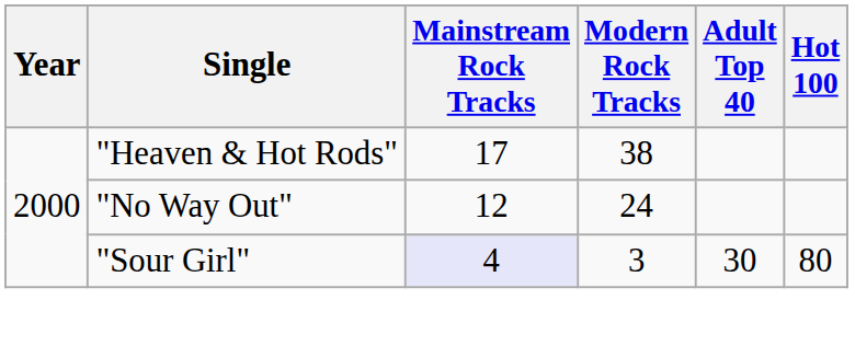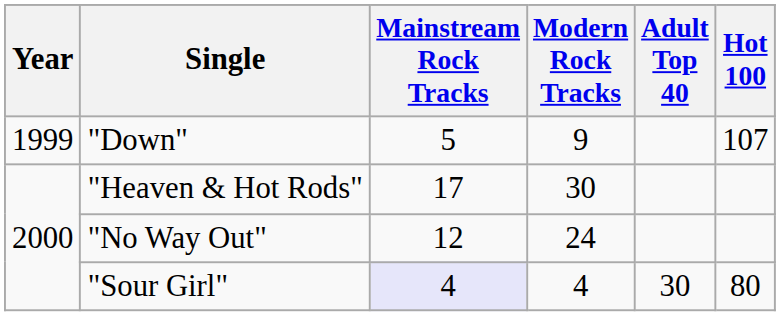 <table class="wikitable">
 <tr>
 <th>Year</th>
 <th>Single</th>
 <th style="width: 1em; font-size: 0.9em;"><a href='#'>Mainstream Rock Tracks</a></th>
 <th style="width: 1em; font-size: 0.9em;"><a href='#'>Modern Rock Tracks</a></th>
 <th style="width: 1em; font-size: 0.9em;"><a href='#'>Adult Top 40</a></th>
 <th style="width: 1em; font-size: 0.9em;"><a href='#'>Hot 100</a></th>
 </tr>
 <tr>
+<td>1999</td>
+<td>"Down"</td>
+<td style="text-align:center;">5</td>
+<td style="text-align:center;">9</td>
+<td style="text-align:center;"></td>
+<td style="text-align:center;">107</td>
+</tr>
+<tr>
 <td rowspan="3">2000</td>
 <td>"Heaven & Hot Rods"</td>
 <td style="text-align:center;">17</td>
-<td style="text-align:center;">38</td>
+<td style="text-align:center;">30</td>
 <td style="text-align:center;"></td>
 <td style="text-align:center;"></td>
 </tr>
 <tr>
 <td>"No Way Out"</td>
 <td style="text-align:center;">12</td>
 <td style="text-align:center;">24</td>
 <td style="text-align:center;"></td>
 <td style="text-align:center;"></td>
 </tr>
 <tr>
 <td>"Sour Girl"</td>
 <td style="background: lavender; text-align:center;">4</td>
-<td style="text-align:center;">3</td>
+<td style="text-align:center;">4</td>
 <td style="text-align:center;">30</td>
 <td style="text-align:center;">80</td>
 </tr>
 </table>
